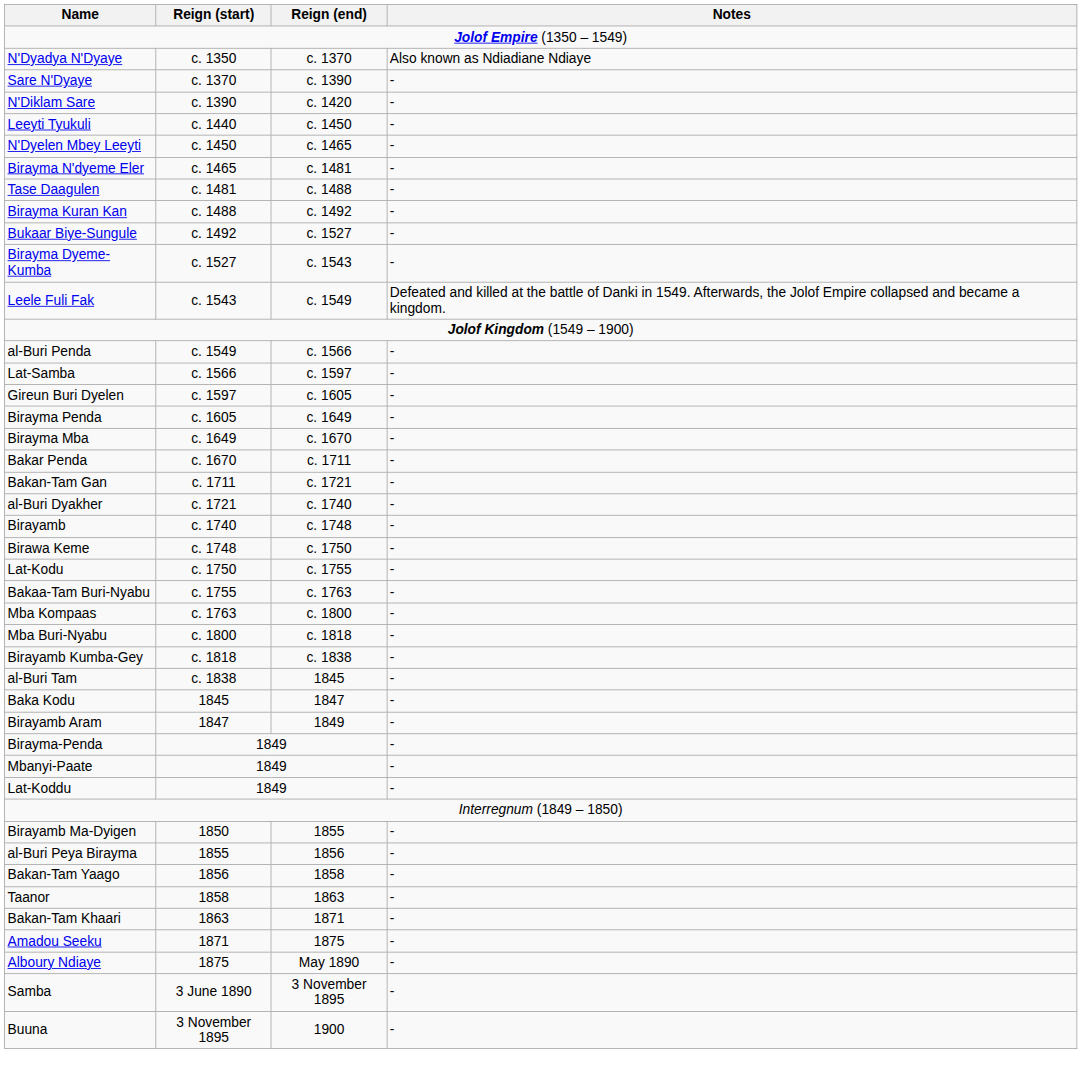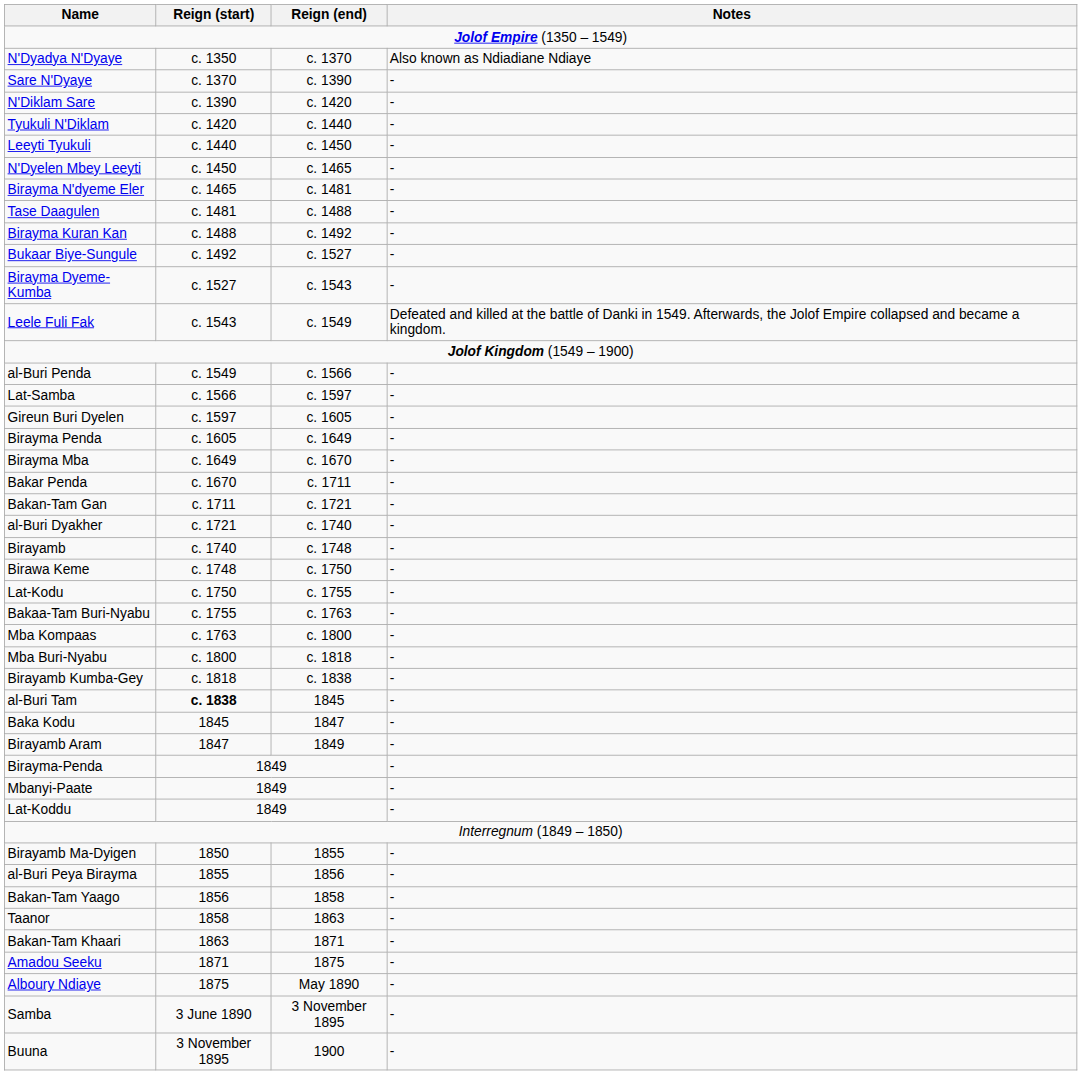 <table class="wikitable">
 <tr>
 <th>Name</th>
 <th>Reign (start)</th>
 <th>Reign (end)</th>
 <th>Notes</th>
 </tr>
 <tr>
 <td colspan=4 align=center><strong><em><a href='#'>Jolof Empire</a></em></strong> (1350 – 1549)</td>
 </tr>
 <tr>
 <td><a href='#'>N'Dyadya N'Dyaye</a></td>
 <td align=center>c. 1350</td>
 <td align=center>c. 1370</td>
 <td>Also known as Ndiadiane Ndiaye</td>
 </tr>
 <tr>
 <td><a href='#'>Sare N'Dyaye</a></td>
 <td align=center>c. 1370</td>
 <td align=center>c. 1390</td>
 <td>-</td>
 </tr>
 <tr>
 <td><a href='#'>N'Diklam Sare</a></td>
 <td align=center>c. 1390</td>
 <td align=center>c. 1420</td>
+<td>-</td>
+</tr>
+<tr>
+<td><a href='#'>Tyukuli N'Diklam</a></td>
+<td align=center>c. 1420</td>
+<td align=center>c. 1440</td>
 <td>-</td>
 </tr>
 <tr>
 <td><a href='#'>Leeyti Tyukuli</a></td>
 <td align=center>c. 1440</td>
 <td align=center>c. 1450</td>
 <td>-</td>
 </tr>
 <tr>
 <td><a href='#'>N'Dyelen Mbey Leeyti</a></td>
 <td align=center>c. 1450</td>
 <td align=center>c. 1465</td>
 <td>-</td>
 </tr>
 <tr>
 <td><a href='#'>Birayma N'dyeme Eler</a></td>
 <td align=center>c. 1465</td>
 <td align=center>c. 1481</td>
 <td>-</td>
 </tr>
 <tr>
 <td><a href='#'>Tase Daagulen</a></td>
 <td align=center>c. 1481</td>
 <td align=center>c. 1488</td>
 <td>-</td>
 </tr>
 <tr>
 <td><a href='#'>Birayma Kuran Kan</a></td>
 <td align=center>c. 1488</td>
 <td align=center>c. 1492</td>
 <td>-</td>
 </tr>
 <tr>
 <td><a href='#'>Bukaar Biye-Sungule</a></td>
 <td align=center>c. 1492</td>
 <td align=center>c. 1527</td>
 <td>-</td>
 </tr>
 <tr>
 <td><a href='#'>Birayma Dyeme-Kumba</a></td>
 <td align=center>c. 1527</td>
 <td align=center>c. 1543</td>
 <td>-</td>
 </tr>
 <tr>
 <td><a href='#'>Leele Fuli Fak</a></td>
 <td align=center>c. 1543</td>
 <td align=center>c. 1549</td>
 <td>Defeated and killed at the battle of Danki in 1549. Afterwards, the Jolof Empire collapsed and became a kingdom.</td>
 </tr>
 <tr>
 <td colspan=4 align=center><strong><em>Jolof Kingdom</em></strong> (1549 – 1900)</td>
 </tr>
 <tr>
 <td>al-Buri Penda</td>
 <td align=center>c. 1549</td>
 <td align=center>c. 1566</td>
 <td>-</td>
 </tr>
 <tr>
 <td>Lat-Samba</td>
 <td align=center>c. 1566</td>
 <td align=center>c. 1597</td>
 <td>-</td>
 </tr>
 <tr>
 <td>Gireun Buri Dyelen</td>
 <td align=center>c. 1597</td>
 <td align=center>c. 1605</td>
 <td>-</td>
 </tr>
 <tr>
 <td>Birayma Penda</td>
 <td align=center>c. 1605</td>
 <td align=center>c. 1649</td>
 <td>-</td>
 </tr>
 <tr>
 <td>Birayma Mba</td>
 <td align=center>c. 1649</td>
 <td align=center>c. 1670</td>
 <td>-</td>
 </tr>
 <tr>
 <td>Bakar Penda</td>
 <td align=center>c. 1670</td>
 <td align=center>c. 1711</td>
 <td>-</td>
 </tr>
 <tr>
 <td>Bakan-Tam Gan</td>
 <td align=center>c. 1711</td>
 <td align=center>c. 1721</td>
 <td>-</td>
 </tr>
 <tr>
 <td>al-Buri Dyakher</td>
 <td align=center>c. 1721</td>
 <td align=center>c. 1740</td>
 <td>-</td>
 </tr>
 <tr>
 <td>Birayamb</td>
 <td align=center>c. 1740</td>
 <td align=center>c. 1748</td>
 <td>-</td>
 </tr>
 <tr>
 <td>Birawa Keme</td>
 <td align=center>c. 1748</td>
 <td align=center>c. 1750</td>
 <td>-</td>
 </tr>
 <tr>
 <td>Lat-Kodu</td>
 <td align=center>c. 1750</td>
 <td align=center>c. 1755</td>
 <td>-</td>
 </tr>
 <tr>
 <td>Bakaa-Tam Buri-Nyabu</td>
 <td align=center>c. 1755</td>
 <td align=center>c. 1763</td>
 <td>-</td>
 </tr>
 <tr>
 <td>Mba Kompaas</td>
 <td align=center>c. 1763</td>
 <td align=center>c. 1800</td>
 <td>-</td>
 </tr>
 <tr>
 <td>Mba Buri-Nyabu</td>
 <td align=center>c. 1800</td>
 <td align=center>c. 1818</td>
 <td>-</td>
 </tr>
 <tr>
 <td>Birayamb Kumba-Gey</td>
 <td align=center>c. 1818</td>
 <td align=center>c. 1838</td>
 <td>-</td>
 </tr>
 <tr>
 <td>al-Buri Tam</td>
-<td align=center>c. 1838</td>
+<td align=center><strong>c. 1838</strong></td>
 <td align=center>1845</td>
 <td>-</td>
 </tr>
 <tr>
 <td>Baka Kodu</td>
 <td align=center>1845</td>
 <td align=center>1847</td>
 <td>-</td>
 </tr>
 <tr>
 <td>Birayamb Aram</td>
 <td align=center>1847</td>
 <td align=center>1849</td>
 <td>-</td>
 </tr>
 <tr>
 <td>Birayma-Penda</td>
 <td colspan=2 align=center>1849</td>
 <td>-</td>
 </tr>
 <tr>
 <td>Mbanyi-Paate</td>
 <td colspan=2 align=center>1849</td>
 <td>-</td>
 </tr>
 <tr>
 <td>Lat-Koddu</td>
 <td colspan=2 align=center>1849</td>
 <td>-</td>
 </tr>
 <tr>
 <td colspan=4 align=center><em>Interregnum</em> (1849 – 1850)</td>
 </tr>
 <tr>
 <td>Birayamb Ma-Dyigen</td>
 <td align=center>1850</td>
 <td align=center>1855</td>
 <td>-</td>
 </tr>
 <tr>
 <td>al-Buri Peya Birayma</td>
 <td align=center>1855</td>
 <td align=center>1856</td>
 <td>-</td>
 </tr>
 <tr>
 <td>Bakan-Tam Yaago</td>
 <td align=center>1856</td>
 <td align=center>1858</td>
 <td>-</td>
 </tr>
 <tr>
 <td>Taanor</td>
 <td align=center>1858</td>
 <td align=center>1863</td>
 <td>-</td>
 </tr>
 <tr>
 <td>Bakan-Tam Khaari</td>
 <td align=center>1863</td>
 <td align=center>1871</td>
 <td>-</td>
 </tr>
 <tr>
 <td><a href='#'>Amadou Seeku</a></td>
 <td align=center>1871</td>
 <td align=center>1875</td>
 <td>-</td>
 </tr>
 <tr>
 <td><a href='#'>Alboury Ndiaye</a></td>
 <td align=center>1875</td>
 <td align=center>May 1890</td>
 <td>-</td>
 </tr>
 <tr>
 <td>Samba</td>
 <td align=center>3 June 1890</td>
 <td align=center>3 November 1895</td>
 <td>-</td>
 </tr>
 <tr>
 <td>Buuna</td>
 <td align=center>3 November 1895</td>
 <td align=center>1900</td>
 <td>-</td>
 </tr>
 </table>
